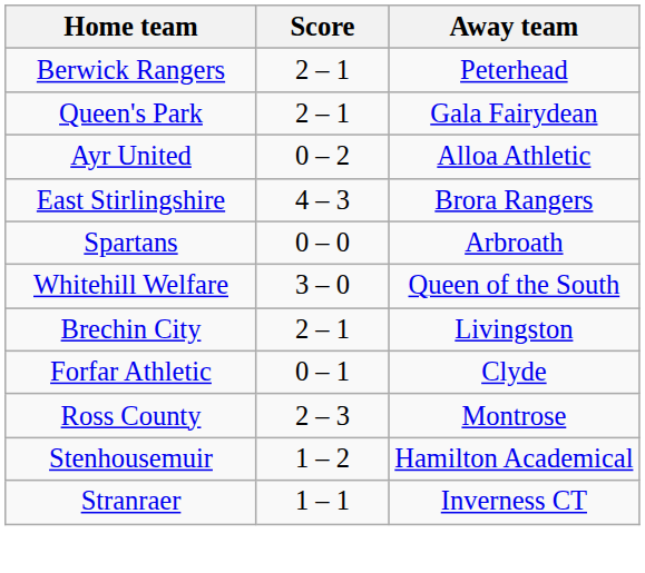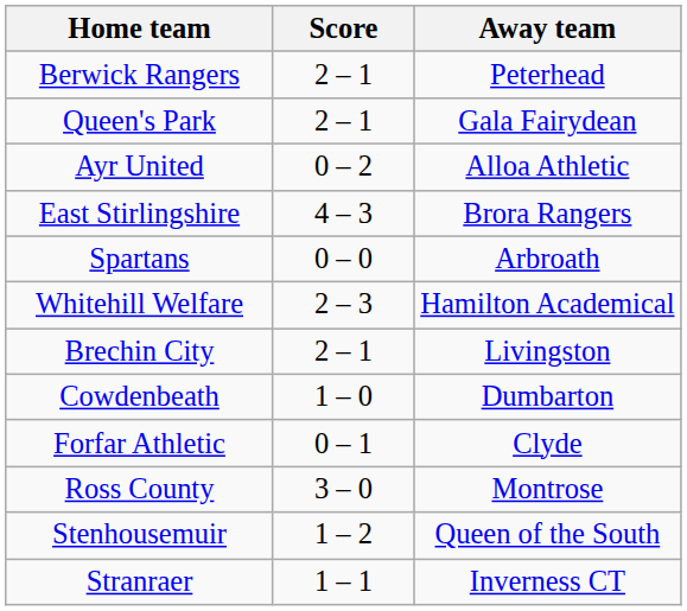 <table class="wikitable" style="text-align: center">
 <tr>
 <th width=140>Home team</th>
 <th width=70>Score</th>
 <th width=140>Away team</th>
 </tr>
 <tr>
 <td><a href='#'>Berwick Rangers</a></td>
 <td>2 – 1</td>
 <td><a href='#'>Peterhead</a></td>
 </tr>
 <tr>
 <td><a href='#'>Queen's Park</a></td>
 <td>2 – 1</td>
 <td><a href='#'>Gala Fairydean</a></td>
 </tr>
 <tr>
 <td><a href='#'>Ayr United</a></td>
 <td>0 – 2</td>
 <td><a href='#'>Alloa Athletic</a></td>
 </tr>
 <tr>
 <td><a href='#'>East Stirlingshire</a></td>
 <td>4 – 3</td>
 <td><a href='#'>Brora Rangers</a></td>
 </tr>
 <tr>
 <td><a href='#'>Spartans</a></td>
 <td>0 – 0</td>
 <td><a href='#'>Arbroath</a></td>
 </tr>
 <tr>
 <td><a href='#'>Whitehill Welfare</a></td>
-<td>3 – 0</td>
-<td><a href='#'>Queen of the South</a></td>
+<td>2 – 3</td>
+<td><a href='#'>Hamilton Academical</a></td>
 </tr>
 <tr>
 <td><a href='#'>Brechin City</a></td>
 <td>2 – 1</td>
 <td><a href='#'>Livingston</a></td>
+</tr>
+<tr>
+<td><a href='#'>Cowdenbeath</a></td>
+<td>1 – 0</td>
+<td><a href='#'>Dumbarton</a></td>
 </tr>
 <tr>
 <td><a href='#'>Forfar Athletic</a></td>
 <td>0 – 1</td>
 <td><a href='#'>Clyde</a></td>
 </tr>
 <tr>
 <td><a href='#'>Ross County</a></td>
-<td>2 – 3</td>
+<td>3 – 0</td>
 <td><a href='#'>Montrose</a></td>
 </tr>
 <tr>
 <td><a href='#'>Stenhousemuir</a></td>
 <td>1 – 2</td>
-<td><a href='#'>Hamilton Academical</a></td>
+<td><a href='#'>Queen of the South</a></td>
 </tr>
 <tr>
 <td><a href='#'>Stranraer</a></td>
 <td>1 – 1</td>
 <td><a href='#'>Inverness CT</a></td>
 </tr>
 </table>
